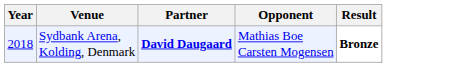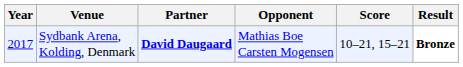 <table class="sortable wikitable" style="font-size: 90%;">
 <tr>
 <th>Year</th>
 <th>Venue</th>
 <th>Partner</th>
 <th>Opponent</th>
+<th>Score</th>
 <th>Result</th>
 </tr>
 <tr style="background:#ECF2FF">
-<td align="center"><a href='#'>2018</a></td>
+<td align="center"><a href='#'>2017</a></td>
 <td align="left"><a href='#'>Sydbank Arena</a>,<br><a href='#'>Kolding</a>, Denmark</td>
 <td align="left"><strong> <a href='#'>David Daugaard</a></strong></td>
 <td align="left"> <a href='#'>Mathias Boe</a><br> <a href='#'>Carsten Mogensen</a></td>
+<td align="left">10–21, 15–21</td>
 <td style="text-align:left; background:white"> <strong>Bronze</strong></td>
 </tr>
 </table>
